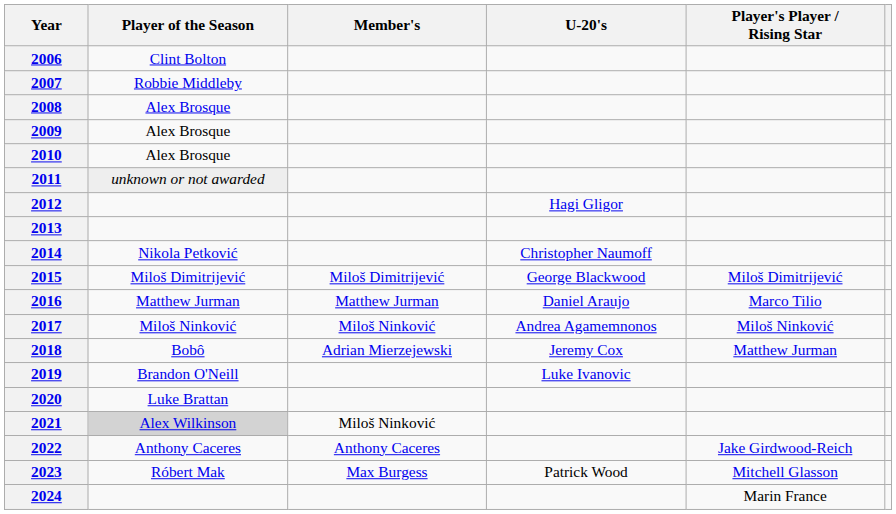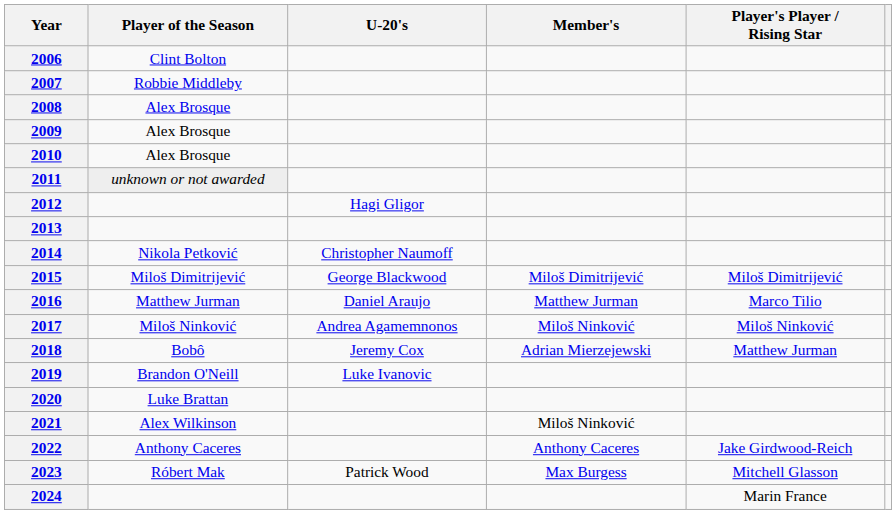 <table class="wikitable" style="text-align:center">
 <tr>
 <th width=80px>Year</th>
 <th width=200px>Player of the Season</th>
+<th width=200px>U-20's</th>
 <th width=200px>Member's</th>
-<th width=200px>U-20's</th>
 <th width=200px>Player's Player / <br> Rising Star</th>
 <th></th>
 </tr>
 <tr>
 <th><a href='#'>2006</a></th>
 <td> <a href='#'>Clint Bolton</a></td>
 <td></td>
 <td></td>
 <td></td>
 <td></td>
 </tr>
 <tr>
 <th><a href='#'>2007</a></th>
 <td> <a href='#'>Robbie Middleby</a></td>
 <td></td>
 <td></td>
 <td></td>
 <td></td>
 </tr>
 <tr>
 <th><a href='#'>2008</a></th>
 <td> <a href='#'>Alex Brosque</a></td>
 <td></td>
 <td></td>
 <td></td>
 <td></td>
 </tr>
 <tr>
 <th><a href='#'>2009</a></th>
 <td> Alex Brosque </td>
 <td></td>
 <td></td>
 <td></td>
 <td></td>
 </tr>
 <tr>
 <th><a href='#'>2010</a></th>
 <td> Alex Brosque </td>
 <td></td>
 <td></td>
 <td></td>
 <td></td>
 </tr>
 <tr>
 <th><a href='#'>2011</a></th>
 <td bgcolor=#EEE><em>unknown or not awarded</em></td>
 <td></td>
 <td></td>
 <td></td>
 <td></td>
 </tr>
 <tr>
 <th><a href='#'>2012</a></th>
 <td> </td>
+<td> <a href='#'>Hagi Gligor</a></td>
 <td> </td>
-<td> <a href='#'>Hagi Gligor</a></td>
 <td></td>
 <td></td>
 </tr>
 <tr>
 <th><a href='#'>2013</a></th>
 <td> </td>
 <td> </td>
 <td> </td>
 <td> </td>
 <td></td>
 </tr>
 <tr>
 <th><a href='#'>2014</a></th>
 <td> <a href='#'>Nikola Petković</a></td>
+<td> <a href='#'>Christopher Naumoff</a></td>
 <td> </td>
-<td> <a href='#'>Christopher Naumoff</a></td>
 <td> </td>
 <td></td>
 </tr>
 <tr>
 <th><a href='#'>2015</a></th>
 <td> <a href='#'>Miloš Dimitrijević</a></td>
+<td> <a href='#'>George Blackwood</a></td>
 <td> <a href='#'>Miloš Dimitrijević</a></td>
-<td> <a href='#'>George Blackwood</a></td>
 <td> <a href='#'>Miloš Dimitrijević</a></td>
 <td></td>
 </tr>
 <tr>
 <th><a href='#'>2016</a></th>
 <td> <a href='#'>Matthew Jurman</a></td>
+<td> <a href='#'>Daniel Araujo</a></td>
 <td> <a href='#'>Matthew Jurman</a></td>
-<td> <a href='#'>Daniel Araujo</a></td>
 <td> <a href='#'>Marco Tilio</a></td>
 <td></td>
 </tr>
 <tr>
 <th><a href='#'>2017</a></th>
 <td> <a href='#'>Miloš Ninković</a></td>
+<td> <a href='#'>Andrea Agamemnonos</a></td>
 <td> <a href='#'>Miloš Ninković</a></td>
-<td> <a href='#'>Andrea Agamemnonos</a></td>
 <td> <a href='#'>Miloš Ninković</a></td>
 <td></td>
 </tr>
 <tr>
 <th><a href='#'>2018</a></th>
 <td> <a href='#'>Bobô</a></td>
+<td> <a href='#'>Jeremy Cox</a></td>
 <td> <a href='#'>Adrian Mierzejewski</a></td>
-<td> <a href='#'>Jeremy Cox</a></td>
 <td> <a href='#'>Matthew Jurman</a></td>
 <td></td>
 </tr>
 <tr>
 <th><a href='#'>2019</a></th>
 <td> <a href='#'>Brandon O'Neill</a></td>
+<td> <a href='#'>Luke Ivanovic</a></td>
 <td> </td>
-<td> <a href='#'>Luke Ivanovic</a></td>
 <td> </td>
 <td></td>
 </tr>
 <tr>
 <th><a href='#'>2020</a></th>
 <td> <a href='#'>Luke Brattan</a></td>
 <td> </td>
 <td> </td>
 <td> </td>
 <td></td>
 </tr>
 <tr>
 <th><a href='#'>2021</a></th>
-<td style="background: lightgrey;"> <a href='#'>Alex Wilkinson</a></td>
+<td> <a href='#'>Alex Wilkinson</a></td>
+<td> </td>
 <td> Miloš Ninković </td>
-<td> </td>
 <td> </td>
 <td></td>
 </tr>
 <tr>
 <th><a href='#'>2022</a></th>
 <td> <a href='#'>Anthony Caceres</a></td>
+<td> </td>
 <td> <a href='#'>Anthony Caceres</a></td>
-<td> </td>
 <td> <a href='#'>Jake Girdwood-Reich</a></td>
 <td></td>
 </tr>
 <tr>
 <th><a href='#'>2023</a></th>
 <td> <a href='#'>Róbert Mak</a></td>
+<td> Patrick Wood </td>
 <td> <a href='#'>Max Burgess</a></td>
-<td> Patrick Wood </td>
 <td> <a href='#'>Mitchell Glasson</a></td>
 <td></td>
 </tr>
 <tr>
 <th><a href='#'>2024</a></th>
 <td> </td>
 <td> </td>
 <td> </td>
 <td> Marin France</td>
 <td></td>
 </tr>
 </table>
